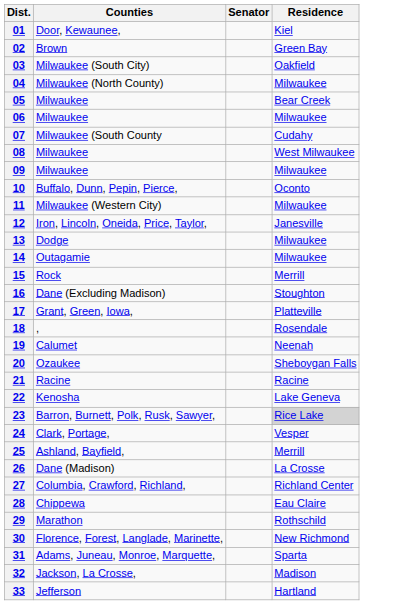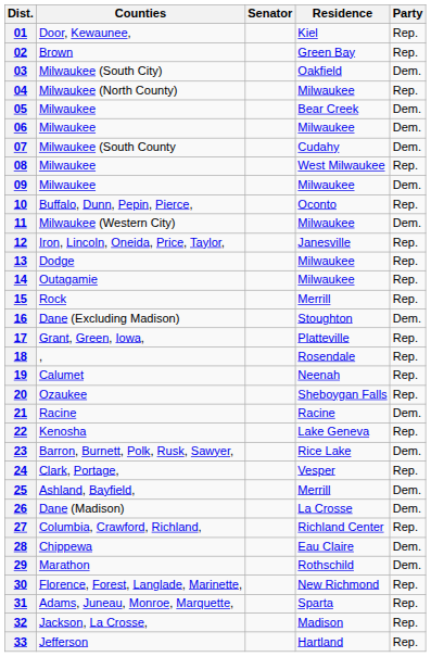 <table class="wikitable sortable">
 <tr>
 <th>Dist.</th>
 <th>Counties</th>
 <th>Senator</th>
 <th>Residence</th>
+<th>Party</th>
 </tr>
 <tr>
 <th><a href='#'>01</a></th>
 <td><a href='#'>Door</a>, <a href='#'>Kewaunee</a>, </td>
 <td></td>
 <td><a href='#'>Kiel</a></td>
+<td>Rep.</td>
 </tr>
 <tr>
 <th><a href='#'>02</a></th>
 <td><a href='#'>Brown</a></td>
 <td></td>
 <td><a href='#'>Green Bay</a></td>
+<td>Rep.</td>
 </tr>
 <tr>
 <th><a href='#'>03</a></th>
 <td><a href='#'>Milwaukee</a> (South City)</td>
 <td></td>
 <td><a href='#'>Oakfield</a></td>
+<td>Dem.</td>
 </tr>
 <tr>
 <th><a href='#'>04</a></th>
 <td><a href='#'>Milwaukee</a> (North County)</td>
 <td></td>
 <td><a href='#'>Milwaukee</a></td>
+<td>Rep.</td>
 </tr>
 <tr>
 <th><a href='#'>05</a></th>
 <td><a href='#'>Milwaukee</a> </td>
 <td></td>
 <td><a href='#'>Bear Creek</a></td>
+<td>Dem.</td>
 </tr>
 <tr>
 <th><a href='#'>06</a></th>
 <td><a href='#'>Milwaukee</a> </td>
 <td></td>
 <td><a href='#'>Milwaukee</a></td>
+<td>Dem.</td>
 </tr>
 <tr>
 <th><a href='#'>07</a></th>
 <td><a href='#'>Milwaukee</a> (South County </td>
 <td></td>
 <td><a href='#'>Cudahy</a></td>
+<td>Dem.</td>
 </tr>
 <tr>
 <th><a href='#'>08</a></th>
 <td><a href='#'>Milwaukee</a> </td>
 <td></td>
 <td><a href='#'>West Milwaukee</a></td>
+<td>Rep.</td>
 </tr>
 <tr>
 <th><a href='#'>09</a></th>
 <td><a href='#'>Milwaukee</a> </td>
 <td></td>
 <td><a href='#'>Milwaukee</a></td>
+<td>Dem.</td>
 </tr>
 <tr>
 <th><a href='#'>10</a></th>
 <td><a href='#'>Buffalo</a>, <a href='#'>Dunn</a>, <a href='#'>Pepin</a>, <a href='#'>Pierce</a>, </td>
 <td></td>
 <td><a href='#'>Oconto</a></td>
+<td>Rep.</td>
 </tr>
 <tr>
 <th><a href='#'>11</a></th>
 <td><a href='#'>Milwaukee</a> (Western City)</td>
 <td></td>
 <td><a href='#'>Milwaukee</a></td>
+<td>Dem.</td>
 </tr>
 <tr>
 <th><a href='#'>12</a></th>
 <td><a href='#'>Iron</a>, <a href='#'>Lincoln</a>, <a href='#'>Oneida</a>,  <a href='#'>Price</a>, <a href='#'>Taylor</a>, </td>
 <td></td>
 <td><a href='#'>Janesville</a></td>
+<td>Rep.</td>
 </tr>
 <tr>
 <th><a href='#'>13</a></th>
 <td><a href='#'>Dodge</a> </td>
 <td></td>
 <td><a href='#'>Milwaukee</a></td>
+<td>Rep.</td>
 </tr>
 <tr>
 <th><a href='#'>14</a></th>
 <td><a href='#'>Outagamie</a> </td>
 <td></td>
 <td><a href='#'>Milwaukee</a></td>
+<td>Rep.</td>
 </tr>
 <tr>
 <th><a href='#'>15</a></th>
 <td><a href='#'>Rock</a></td>
 <td></td>
 <td><a href='#'>Merrill</a></td>
+<td>Rep.</td>
 </tr>
 <tr>
 <th><a href='#'>16</a></th>
 <td><a href='#'>Dane</a> (Excluding Madison)</td>
 <td></td>
 <td><a href='#'>Stoughton</a></td>
+<td>Dem.</td>
 </tr>
 <tr>
 <th><a href='#'>17</a></th>
 <td><a href='#'>Grant</a>, <a href='#'>Green</a>, <a href='#'>Iowa</a>, </td>
 <td></td>
 <td><a href='#'>Platteville</a></td>
+<td>Rep.</td>
 </tr>
 <tr>
 <th><a href='#'>18</a></th>
 <td>,  </td>
 <td></td>
 <td><a href='#'>Rosendale</a></td>
+<td>Rep.</td>
 </tr>
 <tr>
 <th><a href='#'>19</a></th>
 <td><a href='#'>Calumet</a> </td>
 <td></td>
 <td><a href='#'>Neenah</a></td>
+<td>Rep.</td>
 </tr>
 <tr>
 <th><a href='#'>20</a></th>
 <td><a href='#'>Ozaukee</a> </td>
 <td></td>
 <td><a href='#'>Sheboygan Falls</a></td>
+<td>Rep.</td>
 </tr>
 <tr>
 <th><a href='#'>21</a></th>
 <td><a href='#'>Racine</a></td>
 <td></td>
 <td><a href='#'>Racine</a></td>
+<td>Dem.</td>
 </tr>
 <tr>
 <th><a href='#'>22</a></th>
 <td><a href='#'>Kenosha</a> </td>
 <td></td>
 <td><a href='#'>Lake Geneva</a></td>
+<td>Rep.</td>
 </tr>
 <tr>
 <th><a href='#'>23</a></th>
 <td><a href='#'>Barron</a>, <a href='#'>Burnett</a>, <a href='#'>Polk</a>, <a href='#'>Rusk</a>, <a href='#'>Sawyer</a>, </td>
 <td></td>
-<td style="background: lightgrey;"><a href='#'>Rice Lake</a></td>
+<td><a href='#'>Rice Lake</a></td>
+<td>Dem.</td>
 </tr>
 <tr>
 <th><a href='#'>24</a></th>
 <td><a href='#'>Clark</a>, <a href='#'>Portage</a>, </td>
 <td></td>
 <td><a href='#'>Vesper</a></td>
+<td>Rep.</td>
 </tr>
 <tr>
 <th><a href='#'>25</a></th>
 <td><a href='#'>Ashland</a>, <a href='#'>Bayfield</a>, </td>
 <td></td>
 <td><a href='#'>Merrill</a></td>
+<td>Dem.</td>
 </tr>
 <tr>
 <th><a href='#'>26</a></th>
 <td><a href='#'>Dane</a> (Madison)</td>
 <td></td>
 <td><a href='#'>La Crosse</a></td>
+<td>Dem.</td>
 </tr>
 <tr>
 <th><a href='#'>27</a></th>
 <td><a href='#'>Columbia</a>, <a href='#'>Crawford</a>, <a href='#'>Richland</a>, </td>
 <td></td>
 <td><a href='#'>Richland Center</a></td>
+<td>Rep.</td>
 </tr>
 <tr>
 <th><a href='#'>28</a></th>
 <td><a href='#'>Chippewa</a> </td>
 <td></td>
 <td><a href='#'>Eau Claire</a></td>
+<td>Dem.</td>
 </tr>
 <tr>
 <th><a href='#'>29</a></th>
 <td><a href='#'>Marathon</a> </td>
 <td></td>
 <td><a href='#'>Rothschild</a></td>
+<td>Dem.</td>
 </tr>
 <tr>
 <th><a href='#'>30</a></th>
 <td><a href='#'>Florence</a>, <a href='#'>Forest</a>, <a href='#'>Langlade</a>, <a href='#'>Marinette</a>, </td>
 <td></td>
 <td><a href='#'>New Richmond</a></td>
+<td>Rep.</td>
 </tr>
 <tr>
 <th><a href='#'>31</a></th>
 <td><a href='#'>Adams</a>, <a href='#'>Juneau</a>, <a href='#'>Monroe</a>,  <a href='#'>Marquette</a>, </td>
 <td></td>
 <td><a href='#'>Sparta</a></td>
+<td>Rep.</td>
 </tr>
 <tr>
 <th><a href='#'>32</a></th>
 <td><a href='#'>Jackson</a>, <a href='#'>La Crosse</a>, </td>
 <td></td>
 <td><a href='#'>Madison</a></td>
+<td>Rep.</td>
 </tr>
 <tr>
 <th><a href='#'>33</a></th>
 <td><a href='#'>Jefferson</a> </td>
 <td></td>
 <td><a href='#'>Hartland</a></td>
+<td>Rep.</td>
 </tr>
 </table>
